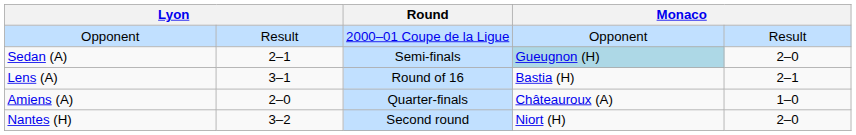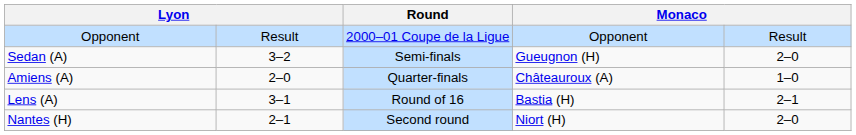 <table class="wikitable" style="text-align:center; white-space:nowrap;">
 <tr>
 <th colspan="2"><a href='#'>Lyon</a></th>
 <th>Round</th>
 <th colspan="2"><a href='#'>Monaco</a></th>
 </tr>
 <tr style="background:#C1E0FF;">
 <td style="width:25%;">Opponent</td>
 <td style="width:15%;">Result</td>
 <td><a href='#'>2000–01 Coupe de la Ligue</a></td>
 <td style="width:25%;">Opponent</td>
 <td style="width:15%;">Result</td>
 </tr>
 <tr>
 <td style="text-align:left"><a href='#'>Sedan</a> (A)</td>
-<td>2–1</td>
+<td>3–2</td>
 <td style="background:#C1E0FF;">Semi-finals</td>
-<td style="background: lightblue; text-align:left"><a href='#'>Gueugnon</a> (H)</td>
+<td style="text-align:left"><a href='#'>Gueugnon</a> (H)</td>
 <td>2–0</td>
+</tr>
+<tr>
+<td style="text-align:left"><a href='#'>Amiens</a> (A)</td>
+<td>2–0</td>
+<td style="background:#C1E0FF;">Quarter-finals</td>
+<td style="text-align:left"><a href='#'>Châteauroux</a> (A)</td>
+<td>1–0</td>
 </tr>
 <tr>
 <td style="text-align:left"><a href='#'>Lens</a> (A)</td>
 <td>3–1</td>
 <td style="background:#C1E0FF;">Round of 16</td>
 <td style="text-align:left"><a href='#'>Bastia</a> (H)</td>
 <td>2–1</td>
 </tr>
 <tr>
-<td style="text-align:left"><a href='#'>Amiens</a> (A)</td>
-<td>2–0</td>
-<td style="background:#C1E0FF;">Quarter-finals</td>
-<td style="text-align:left"><a href='#'>Châteauroux</a> (A)</td>
-<td>1–0</td>
-</tr>
-<tr>
 <td style="text-align:left"><a href='#'>Nantes</a> (H)</td>
-<td>3–2</td>
+<td>2–1</td>
 <td style="background:#C1E0FF;">Second round</td>
 <td style="text-align:left"><a href='#'>Niort</a> (H)</td>
 <td>2–0</td>
 </tr>
 </table>
